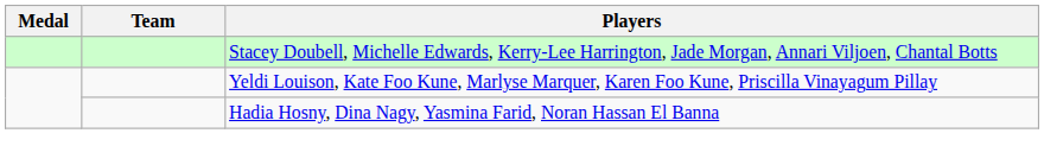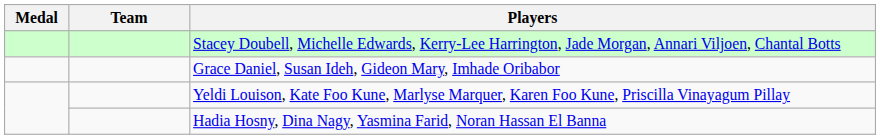 <table class=wikitable style="text-align:left; font-size:90%" width="800px">
 <tr>
 <th width=50>Medal</th>
 <th width=100>Team</th>
 <th width=600>Players</th>
 </tr>
 <tr bgcolor=ccffcc>
 <td style="text-align:center"></td>
 <td></td>
 <td><a href='#'>Stacey Doubell</a>, <a href='#'>Michelle Edwards</a>, <a href='#'>Kerry-Lee Harrington</a>, <a href='#'>Jade Morgan</a>, <a href='#'>Annari Viljoen</a>, <a href='#'>Chantal Botts</a></td>
 </tr>
 <tr>
+<td style="text-align:center"></td>
+<td></td>
+<td><a href='#'>Grace Daniel</a>, <a href='#'>Susan Ideh</a>, <a href='#'>Gideon Mary</a>, <a href='#'>Imhade Oribabor</a></td>
+</tr>
+<tr>
 <td rowspan="2" style="text-align:center"></td>
 <td></td>
 <td><a href='#'>Yeldi Louison</a>, <a href='#'>Kate Foo Kune</a>, <a href='#'>Marlyse Marquer</a>, <a href='#'>Karen Foo Kune</a>, <a href='#'>Priscilla Vinayagum Pillay</a></td>
 </tr>
 <tr>
 <td></td>
 <td><a href='#'>Hadia Hosny</a>, <a href='#'>Dina Nagy</a>, <a href='#'>Yasmina Farid</a>, <a href='#'>Noran Hassan El Banna</a></td>
 </tr>
 </table>
